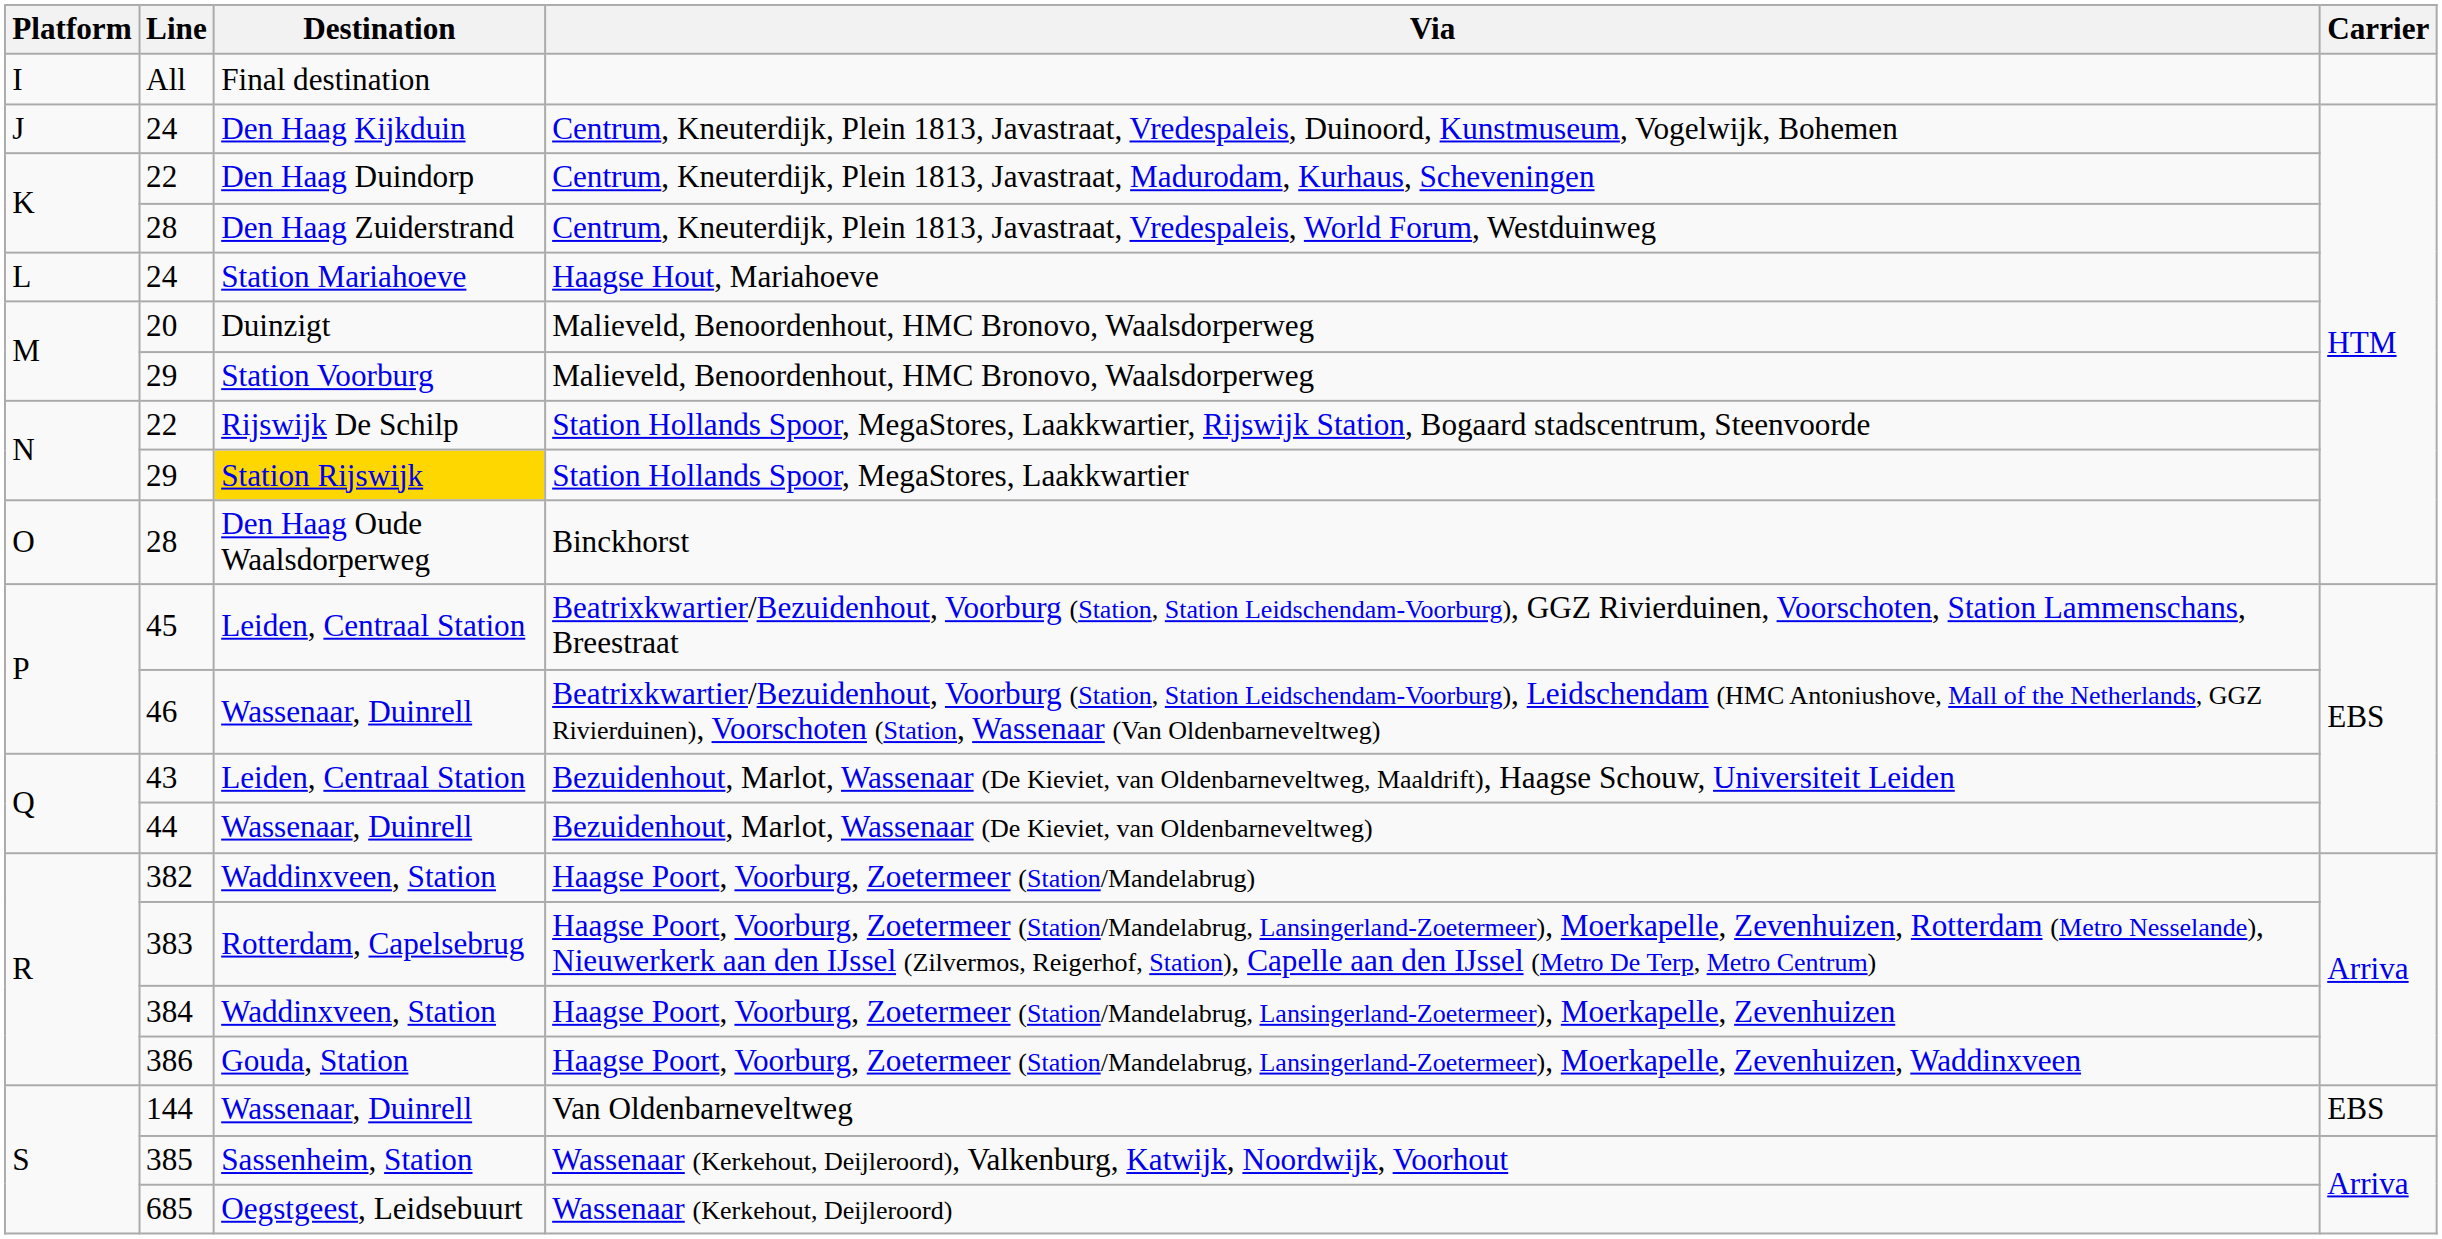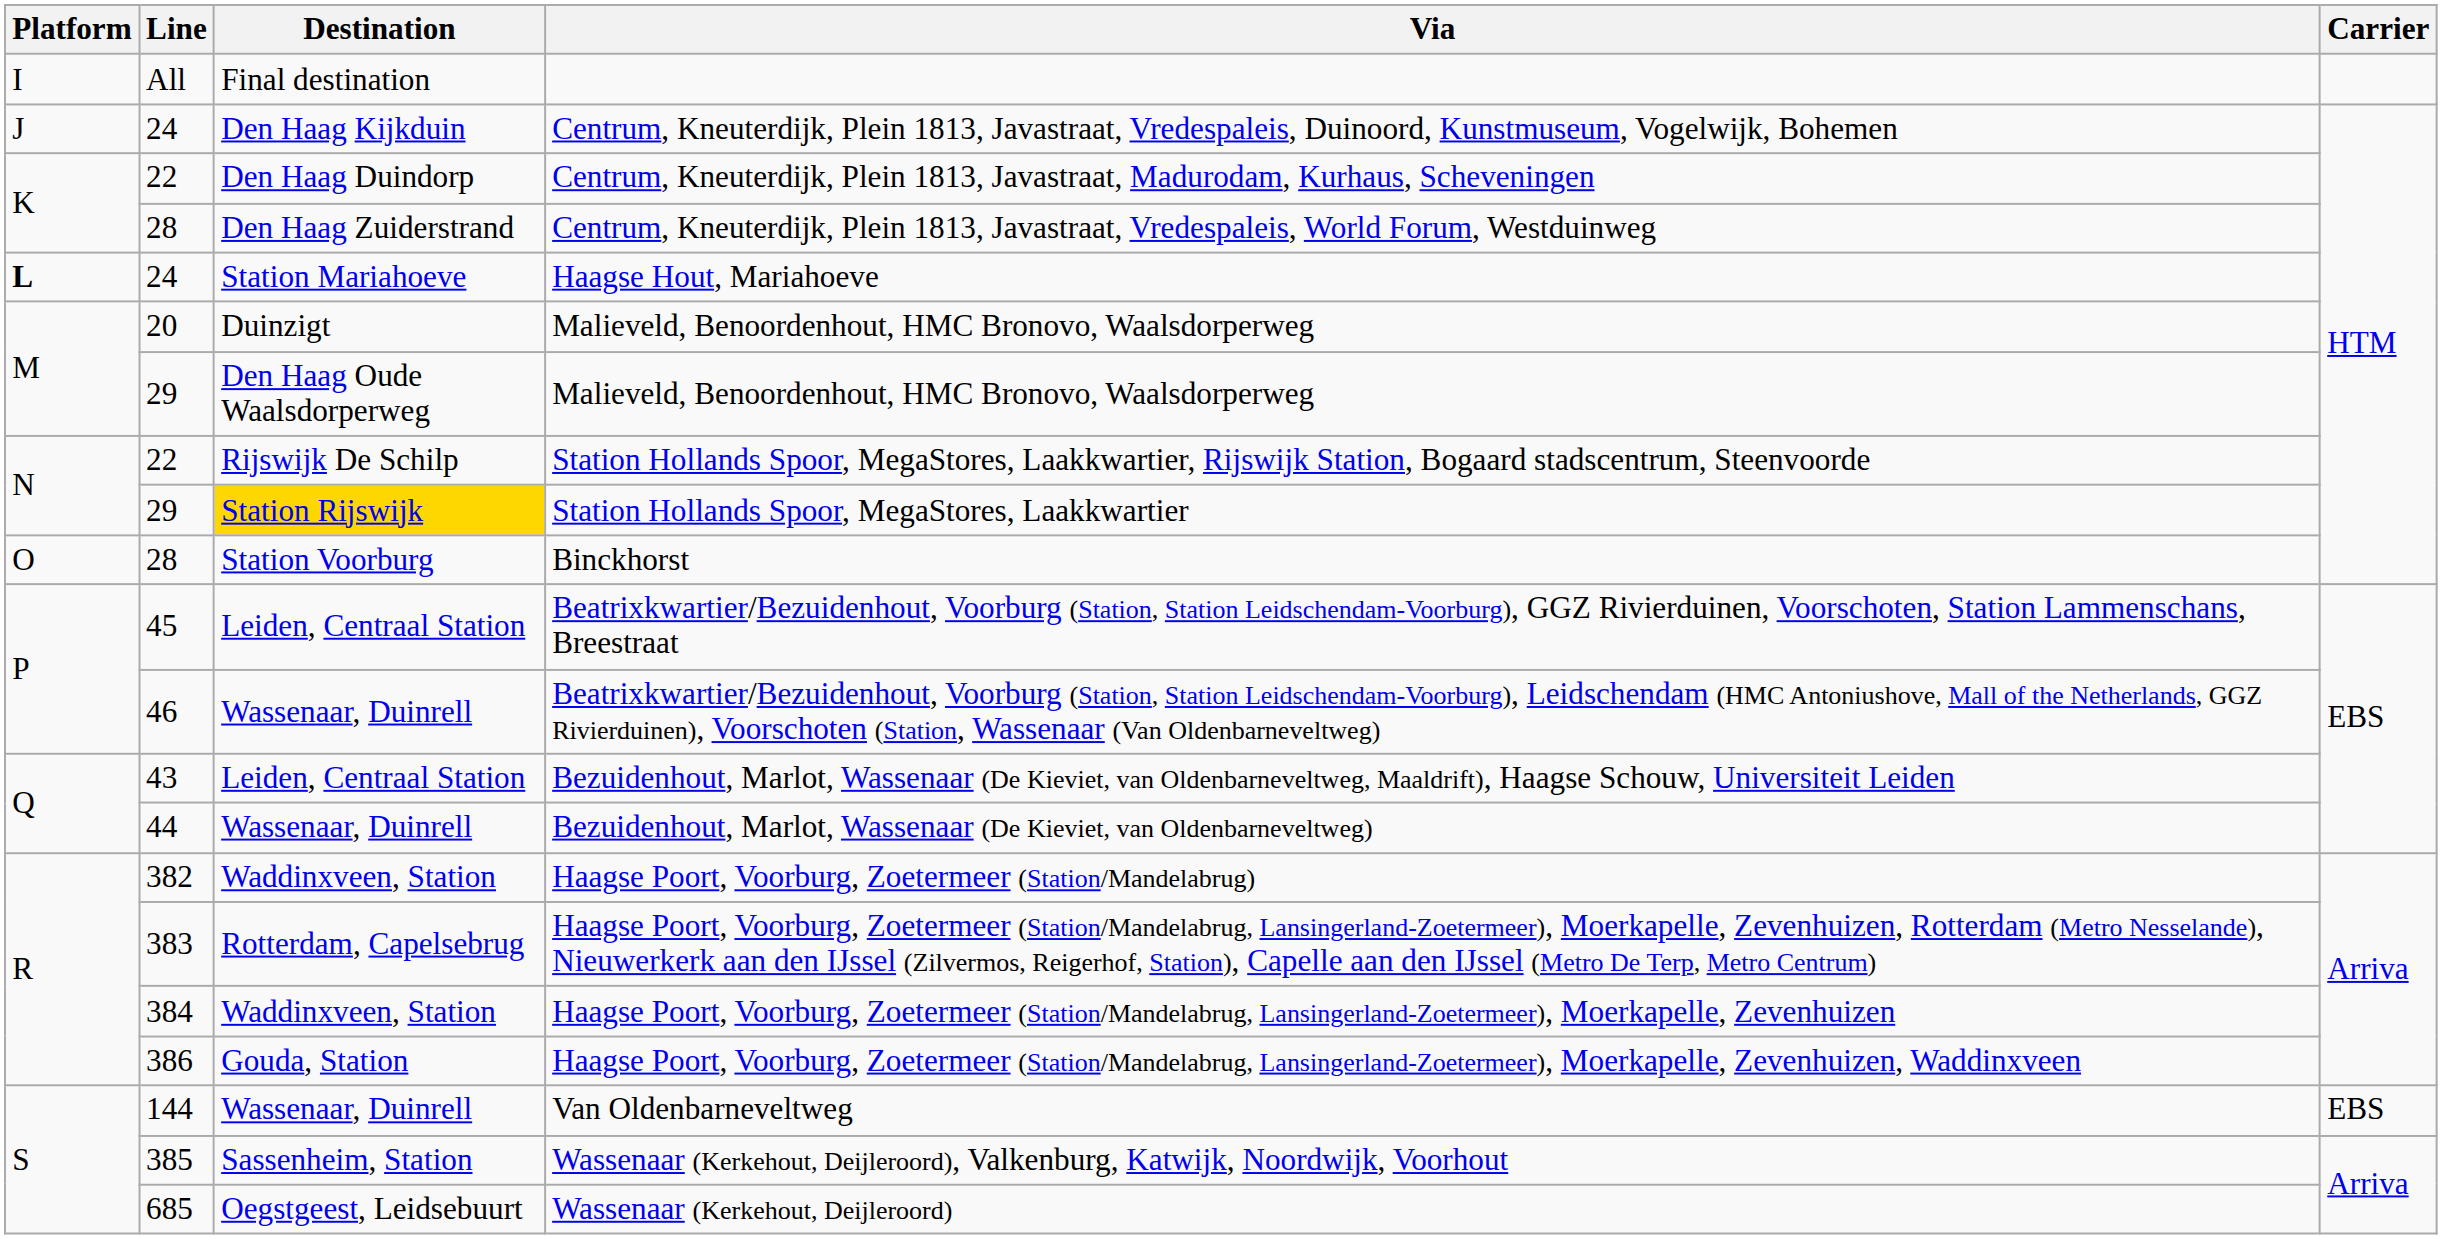 <table class="wikitable">
 <tr>
 <th>Platform</th>
 <th>Line</th>
 <th>Destination</th>
 <th>Via</th>
 <th>Carrier</th>
 </tr>
 <tr>
 <td>I</td>
 <td>All</td>
 <td>Final destination</td>
 <td></td>
 <td></td>
 </tr>
 <tr>
 <td>J</td>
 <td>24</td>
 <td><a href='#'>Den Haag</a> <a href='#'>Kijkduin</a></td>
 <td><a href='#'>Centrum</a>, Kneuterdijk, Plein 1813, Javastraat, <a href='#'>Vredespaleis</a>, Duinoord, <a href='#'>Kunstmuseum</a>, Vogelwijk, Bohemen</td>
 <td rowspan="9"><a href='#'>HTM</a></td>
 </tr>
 <tr>
 <td rowspan="2">K</td>
 <td>22</td>
 <td><a href='#'>Den Haag</a> Duindorp</td>
 <td><a href='#'>Centrum</a>, Kneuterdijk, Plein 1813, Javastraat, <a href='#'>Madurodam</a>, <a href='#'>Kurhaus</a>, <a href='#'>Scheveningen</a></td>
 </tr>
 <tr>
 <td>28</td>
 <td><a href='#'>Den Haag</a> Zuiderstrand</td>
 <td><a href='#'>Centrum</a>, Kneuterdijk, Plein 1813, Javastraat, <a href='#'>Vredespaleis</a>, <a href='#'>World Forum</a>, Westduinweg</td>
 </tr>
 <tr>
-<td>L</td>
+<td><strong>L</strong></td>
 <td>24</td>
 <td><a href='#'>Station Mariahoeve</a></td>
 <td><a href='#'>Haagse Hout</a>, Mariahoeve</td>
 </tr>
 <tr>
 <td rowspan="2">M</td>
 <td>20</td>
 <td>Duinzigt</td>
 <td>Malieveld, Benoordenhout, HMC Bronovo, Waalsdorperweg</td>
 </tr>
 <tr>
 <td>29</td>
-<td><a href='#'>Station Voorburg</a></td>
+<td><a href='#'>Den Haag</a> Oude Waalsdorperweg</td>
 <td>Malieveld, Benoordenhout, HMC Bronovo, Waalsdorperweg</td>
 </tr>
 <tr>
 <td rowspan="2">N</td>
 <td>22</td>
 <td><a href='#'>Rijswijk</a> De Schilp</td>
 <td><a href='#'>Station Hollands Spoor</a>, MegaStores, Laakkwartier, <a href='#'>Rijswijk Station</a>, Bogaard stadscentrum, Steenvoorde</td>
 </tr>
 <tr>
 <td>29</td>
 <td style="background: gold;"><a href='#'>Station Rijswijk</a></td>
 <td><a href='#'>Station Hollands Spoor</a>, MegaStores, Laakkwartier</td>
 </tr>
 <tr>
 <td>O</td>
 <td>28</td>
-<td><a href='#'>Den Haag</a> Oude Waalsdorperweg</td>
+<td><a href='#'>Station Voorburg</a></td>
 <td>Binckhorst</td>
 </tr>
 <tr>
 <td rowspan="2">P</td>
 <td>45</td>
 <td><a href='#'>Leiden</a>, <a href='#'>Centraal Station</a></td>
 <td><a href='#'>Beatrixkwartier</a>/<a href='#'>Bezuidenhout</a>, <a href='#'>Voorburg</a> <small>(<a href='#'>Station</a>, <a href='#'>Station Leidschendam-Voorburg</a>)</small>, GGZ Rivierduinen, <a href='#'>Voorschoten</a>, <a href='#'>Station Lammenschans</a>, Breestraat</td>
 <td rowspan="4">EBS</td>
 </tr>
 <tr>
 <td>46</td>
 <td><a href='#'>Wassenaar</a>, <a href='#'>Duinrell</a></td>
 <td><a href='#'>Beatrixkwartier</a>/<a href='#'>Bezuidenhout</a>, <a href='#'>Voorburg</a> <small>(<a href='#'>Station</a>, <a href='#'>Station Leidschendam-Voorburg</a>)</small>, <a href='#'>Leidschendam</a> <small>(HMC Antoniushove, <a href='#'>Mall of the Netherlands</a>, GGZ Rivierduinen)</small>, <a href='#'>Voorschoten</a> <small>(<a href='#'>Station</a></small>, <a href='#'>Wassenaar</a> <small>(Van Oldenbarneveltweg)</small></td>
 </tr>
 <tr>
 <td rowspan="2">Q</td>
 <td>43</td>
 <td><a href='#'>Leiden</a>, <a href='#'>Centraal Station</a></td>
 <td><a href='#'>Bezuidenhout</a>, Marlot, <a href='#'>Wassenaar</a> <small>(De Kieviet, van Oldenbarneveltweg, Maaldrift)</small>, Haagse Schouw, <a href='#'>Universiteit Leiden</a></td>
 </tr>
 <tr>
 <td>44</td>
 <td><a href='#'>Wassenaar</a>, <a href='#'>Duinrell</a></td>
 <td><a href='#'>Bezuidenhout</a>, Marlot, <a href='#'>Wassenaar</a> <small>(De Kieviet, van Oldenbarneveltweg)</small></td>
 </tr>
 <tr>
 <td rowspan="4">R</td>
 <td>382</td>
 <td><a href='#'>Waddinxveen</a>, <a href='#'>Station</a></td>
 <td><a href='#'>Haagse Poort</a>, <a href='#'>Voorburg</a>, <a href='#'>Zoetermeer</a> <small>(<a href='#'>Station</a>/Mandelabrug)</small></td>
 <td rowspan="4"><a href='#'>Arriva</a></td>
 </tr>
 <tr>
 <td>383</td>
 <td><a href='#'>Rotterdam</a>, <a href='#'>Capelsebrug</a></td>
 <td><a href='#'>Haagse Poort</a>, <a href='#'>Voorburg</a>, <a href='#'>Zoetermeer</a> <small>(<a href='#'>Station</a>/Mandelabrug, <a href='#'>Lansingerland-Zoetermeer</a>)</small>, <a href='#'>Moerkapelle</a>, <a href='#'>Zevenhuizen</a>, <a href='#'>Rotterdam</a> <small>(<a href='#'>Metro Nesselande</a>)</small>, <a href='#'>Nieuwerkerk aan den IJssel</a> <small>(Zilvermos, Reigerhof, <a href='#'>Station</a>)</small>, <a href='#'>Capelle aan den IJssel</a> <small>(<a href='#'>Metro De Terp</a>, <a href='#'>Metro Centrum</a>)</small></td>
 </tr>
 <tr>
 <td>384</td>
 <td><a href='#'>Waddinxveen</a>, <a href='#'>Station</a></td>
 <td><a href='#'>Haagse Poort</a>, <a href='#'>Voorburg</a>, <a href='#'>Zoetermeer</a> <small>(<a href='#'>Station</a>/Mandelabrug, <a href='#'>Lansingerland-Zoetermeer</a>)</small>, <a href='#'>Moerkapelle</a>, <a href='#'>Zevenhuizen</a></td>
 </tr>
 <tr>
 <td>386</td>
 <td><a href='#'>Gouda</a>, <a href='#'>Station</a></td>
 <td><a href='#'>Haagse Poort</a>, <a href='#'>Voorburg</a>, <a href='#'>Zoetermeer</a> <small>(<a href='#'>Station</a>/Mandelabrug, <a href='#'>Lansingerland-Zoetermeer</a>)</small>, <a href='#'>Moerkapelle</a>, <a href='#'>Zevenhuizen</a>, <a href='#'>Waddinxveen</a></td>
 </tr>
 <tr>
 <td rowspan="3">S</td>
 <td>144</td>
 <td><a href='#'>Wassenaar</a>, <a href='#'>Duinrell</a></td>
 <td>Van Oldenbarneveltweg</td>
 <td>EBS</td>
 </tr>
 <tr>
 <td>385</td>
 <td><a href='#'>Sassenheim</a>, <a href='#'>Station</a></td>
 <td><a href='#'>Wassenaar</a> <small>(Kerkehout, Deijleroord)</small>, Valkenburg, <a href='#'>Katwijk</a>, <a href='#'>Noordwijk</a>, <a href='#'>Voorhout</a></td>
 <td rowspan="2"><a href='#'>Arriva</a></td>
 </tr>
 <tr>
 <td>685</td>
 <td><a href='#'>Oegstgeest</a>, Leidsebuurt</td>
 <td><a href='#'>Wassenaar</a> <small>(Kerkehout, Deijleroord)</small></td>
 </tr>
 </table>
